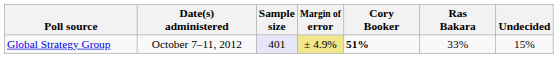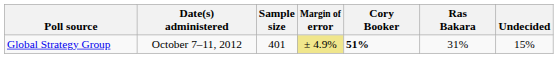 <table class="wikitable">
 <tr valign= bottom>
 <th style="width:180px;">Poll source</th>
 <th style="width:160px;">Date(s)<br>administered</th>
 <th class=small>Sample<br>size</th>
 <th><small>Margin of</small><br>error</th>
 <th style="width:100px;">Cory<br>Booker</th>
 <th style="width:100px;">Ras<br>Bakara</th>
 <th style="width:40px;">Undecided</th>
 </tr>
 <tr>
 <td><a href='#'>Global Strategy Group</a></td>
 <td align=center>October 7–11, 2012</td>
-<td align=center style="background: lavender;">401</td>
+<td align=center>401</td>
 <td align=center style="background: khaki;">± 4.9%</td>
 <td><strong>51%</strong></td>
-<td align=center>33%</td>
+<td align=center>31%</td>
 <td align=center>15%</td>
 </tr>
 </table>
